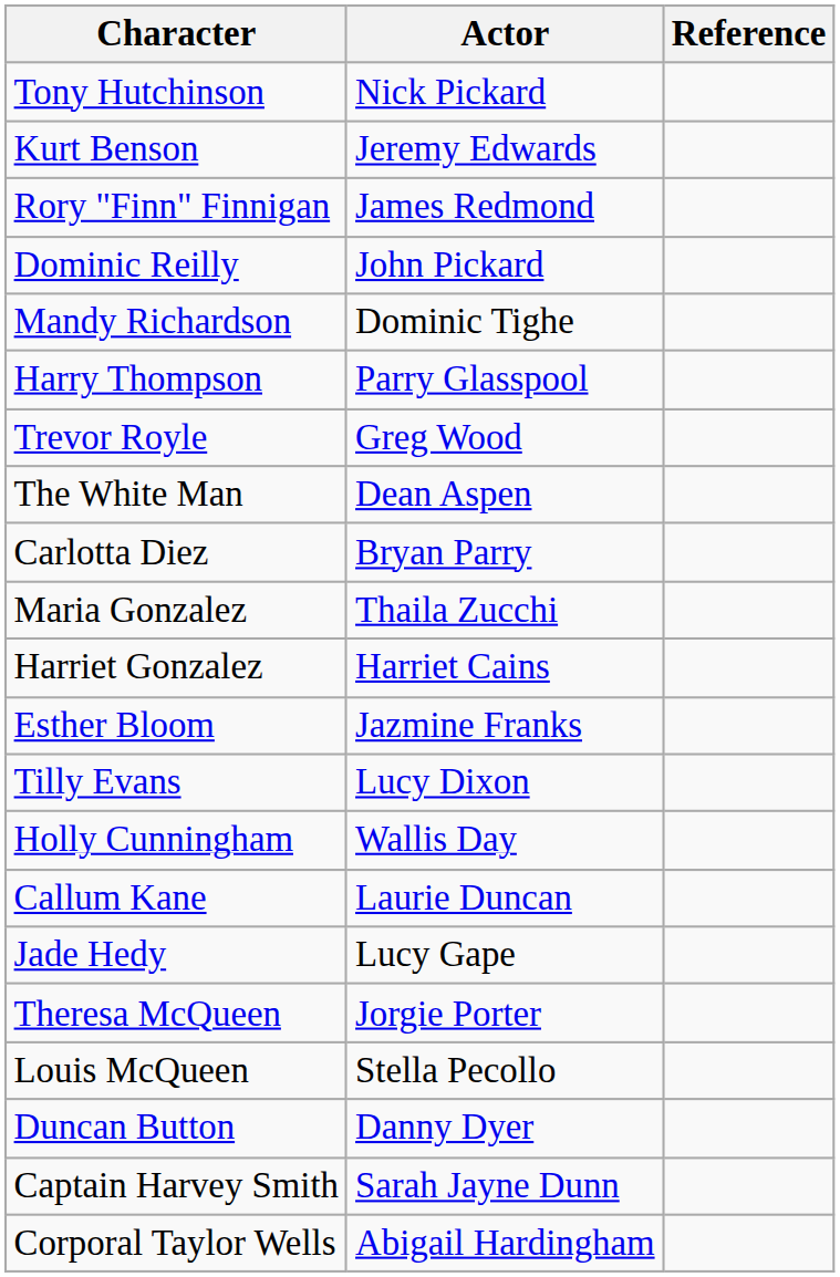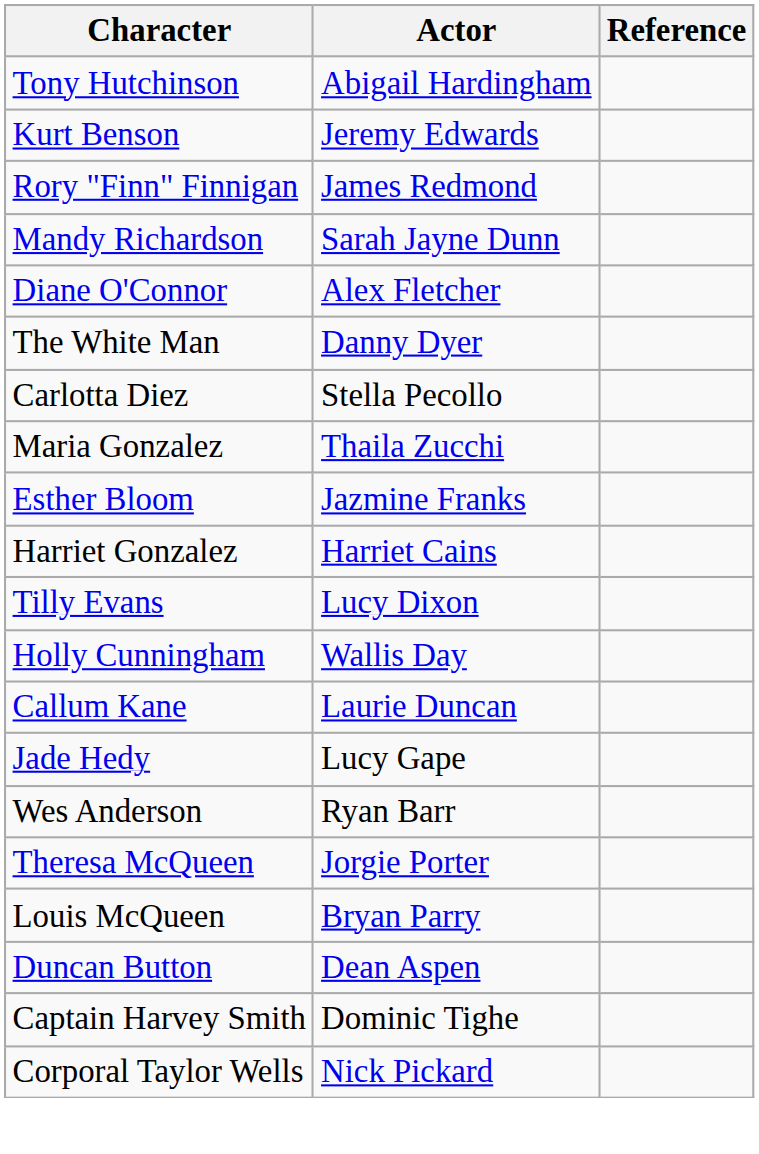 <table class="wikitable" border="1">
 <tr>
 <th>Character</th>
 <th>Actor</th>
 <th>Reference</th>
 </tr>
 <tr>
 <td><a href='#'>Tony Hutchinson</a></td>
-<td><a href='#'>Nick Pickard</a></td>
+<td><a href='#'>Abigail Hardingham</a></td>
 <td></td>
 </tr>
 <tr>
 <td><a href='#'>Kurt Benson</a></td>
 <td><a href='#'>Jeremy Edwards</a></td>
 <td></td>
 </tr>
 <tr>
 <td><a href='#'>Rory "Finn" Finnigan</a></td>
 <td><a href='#'>James Redmond</a></td>
 <td></td>
 </tr>
 <tr>
-<td><a href='#'>Dominic Reilly</a></td>
-<td><a href='#'>John Pickard</a></td>
+<td><a href='#'>Mandy Richardson</a></td>
+<td><a href='#'>Sarah Jayne Dunn</a></td>
 <td></td>
 </tr>
 <tr>
-<td><a href='#'>Mandy Richardson</a></td>
-<td>Dominic Tighe</td>
-<td></td>
-</tr>
-<tr>
-<td><a href='#'>Harry Thompson</a></td>
-<td><a href='#'>Parry Glasspool</a></td>
-<td></td>
-</tr>
-<tr>
-<td><a href='#'>Trevor Royle</a></td>
-<td><a href='#'>Greg Wood</a></td>
+<td><a href='#'>Diane O'Connor</a></td>
+<td><a href='#'>Alex Fletcher</a></td>
 <td></td>
 </tr>
 <tr>
 <td>The White Man</td>
-<td><a href='#'>Dean Aspen</a></td>
+<td><a href='#'>Danny Dyer</a></td>
 <td></td>
 </tr>
 <tr>
 <td>Carlotta Diez</td>
-<td><a href='#'>Bryan Parry</a></td>
+<td>Stella Pecollo</td>
 <td></td>
 </tr>
 <tr>
 <td>Maria Gonzalez</td>
 <td><a href='#'>Thaila Zucchi</a></td>
 <td></td>
 </tr>
 <tr>
-<td>Harriet Gonzalez</td>
-<td><a href='#'>Harriet Cains</a></td>
+<td><a href='#'>Esther Bloom</a></td>
+<td><a href='#'>Jazmine Franks</a></td>
 <td></td>
 </tr>
 <tr>
-<td><a href='#'>Esther Bloom</a></td>
-<td><a href='#'>Jazmine Franks</a></td>
+<td>Harriet Gonzalez</td>
+<td><a href='#'>Harriet Cains</a></td>
 <td></td>
 </tr>
 <tr>
 <td><a href='#'>Tilly Evans</a></td>
 <td><a href='#'>Lucy Dixon</a></td>
 <td></td>
 </tr>
 <tr>
 <td><a href='#'>Holly Cunningham</a></td>
 <td><a href='#'>Wallis Day</a></td>
 <td></td>
 </tr>
 <tr>
 <td><a href='#'>Callum Kane</a></td>
 <td><a href='#'>Laurie Duncan</a></td>
 <td></td>
 </tr>
 <tr>
 <td><a href='#'>Jade Hedy</a></td>
 <td>Lucy Gape</td>
 <td></td>
 </tr>
 <tr>
+<td>Wes Anderson</td>
+<td>Ryan Barr</td>
+<td></td>
+</tr>
+<tr>
 <td><a href='#'>Theresa McQueen</a></td>
 <td><a href='#'>Jorgie Porter</a></td>
 <td></td>
 </tr>
 <tr>
 <td>Louis McQueen</td>
-<td>Stella Pecollo</td>
+<td><a href='#'>Bryan Parry</a></td>
 <td></td>
 </tr>
 <tr>
 <td><a href='#'>Duncan Button</a></td>
-<td><a href='#'>Danny Dyer</a></td>
+<td><a href='#'>Dean Aspen</a></td>
 <td></td>
 </tr>
 <tr>
 <td>Captain Harvey Smith</td>
-<td><a href='#'>Sarah Jayne Dunn</a></td>
+<td>Dominic Tighe</td>
 <td></td>
 </tr>
 <tr>
 <td>Corporal Taylor Wells</td>
-<td><a href='#'>Abigail Hardingham</a></td>
+<td><a href='#'>Nick Pickard</a></td>
 <td></td>
 </tr>
 </table>
